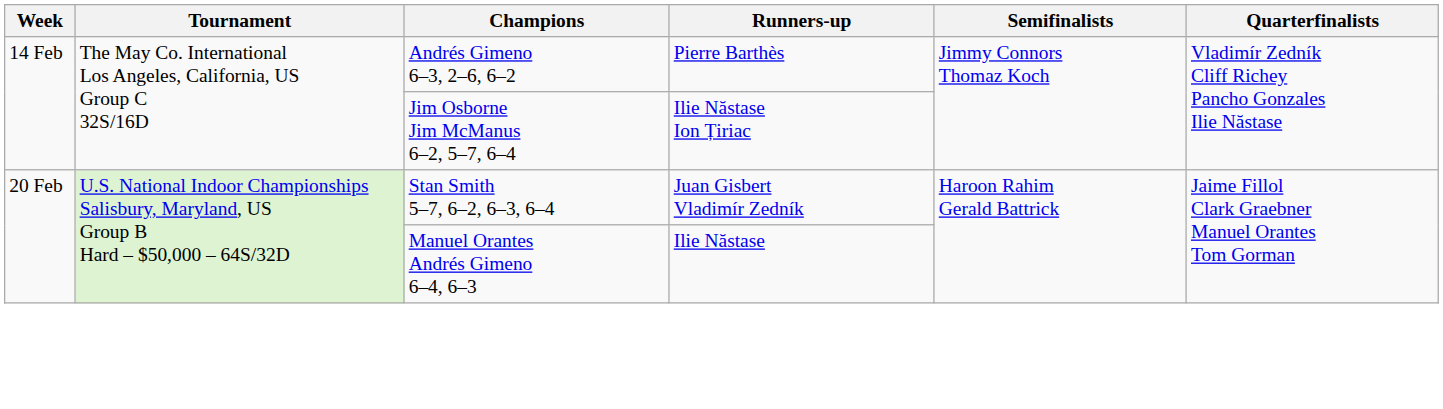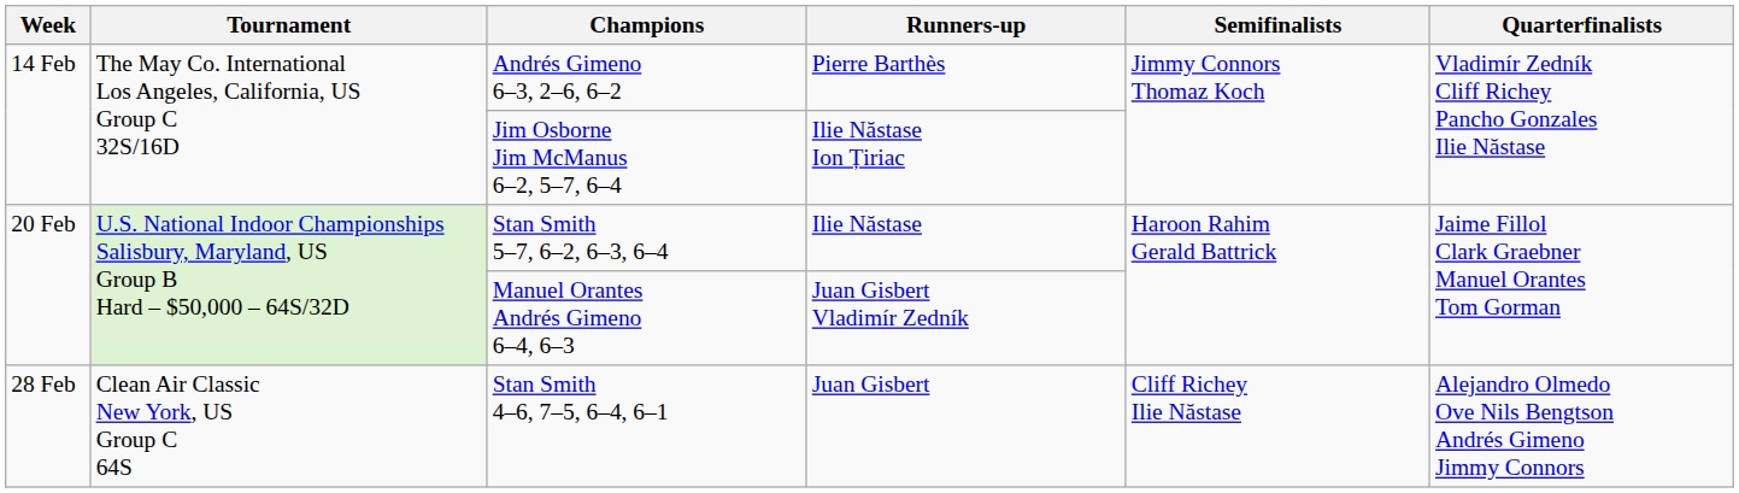 <table class=wikitable style=font-size:95%>
 <tr>
 <th style="width:48px;">Week</th>
 <th style="width:250px;">Tournament</th>
 <th style="width:200px;">Champions</th>
 <th style="width:200px;">Runners-up</th>
 <th style="width:190px;">Semifinalists</th>
 <th style="width:190px;">Quarterfinalists</th>
 </tr>
 <tr valign=top>
 <td rowspan=2>14 Feb</td>
 <td rowspan=2>The May Co. International <br> Los Angeles, California, US <br> Group C <br> 32S/16D</td>
 <td> <a href='#'>Andrés Gimeno</a> <br> 6–3, 2–6, 6–2</td>
 <td> <a href='#'>Pierre Barthès</a></td>
 <td rowspan=2> <a href='#'>Jimmy Connors</a> <br>  <a href='#'>Thomaz Koch</a></td>
 <td rowspan=2> <a href='#'>Vladimír Zedník</a> <br>  <a href='#'>Cliff Richey</a> <br>  <a href='#'>Pancho Gonzales</a> <br>  <a href='#'>Ilie Năstase</a></td>
 </tr>
 <tr valign=top>
 <td> <a href='#'>Jim Osborne</a> <br>  <a href='#'>Jim McManus</a> <br> 6–2, 5–7, 6–4</td>
 <td> <a href='#'>Ilie Năstase</a> <br>  <a href='#'>Ion Țiriac</a></td>
 </tr>
 <tr valign=top>
 <td rowspan=2>20 Feb</td>
 <td style="background:#DDF3D1;" rowspan="2"><a href='#'>U.S. National Indoor Championships</a> <br><a href='#'>Salisbury, Maryland</a>, US<br> Group B <br>Hard – $50,000 – 64S/32D</td>
 <td> <a href='#'>Stan Smith</a> <br> 5–7, 6–2, 6–3, 6–4</td>
-<td> <a href='#'>Juan Gisbert</a> <br>  <a href='#'>Vladimír Zedník</a></td>
+<td> <a href='#'>Ilie Năstase</a></td>
 <td rowspan=2> <a href='#'>Haroon Rahim</a> <br>  <a href='#'>Gerald Battrick</a></td>
 <td rowspan=2> <a href='#'>Jaime Fillol</a> <br>  <a href='#'>Clark Graebner</a> <br>  <a href='#'>Manuel Orantes</a> <br>  <a href='#'>Tom Gorman</a></td>
 </tr>
 <tr valign=top>
 <td> <a href='#'>Manuel Orantes</a> <br>  <a href='#'>Andrés Gimeno</a> <br> 6–4, 6–3</td>
-<td> <a href='#'>Ilie Năstase</a></td>
+<td> <a href='#'>Juan Gisbert</a> <br>  <a href='#'>Vladimír Zedník</a></td>
+</tr>
+<tr valign=top>
+<td>28 Feb</td>
+<td>Clean Air Classic<br><a href='#'>New York</a>, US <br> Group C <br> 64S</td>
+<td> <a href='#'>Stan Smith</a> <br> 4–6, 7–5, 6–4, 6–1</td>
+<td> <a href='#'>Juan Gisbert</a></td>
+<td> <a href='#'>Cliff Richey</a> <br>  <a href='#'>Ilie Năstase</a></td>
+<td> <a href='#'>Alejandro Olmedo</a> <br>  <a href='#'>Ove Nils Bengtson</a> <br>  <a href='#'>Andrés Gimeno</a> <br>  <a href='#'>Jimmy Connors</a></td>
 </tr>
 </table>
